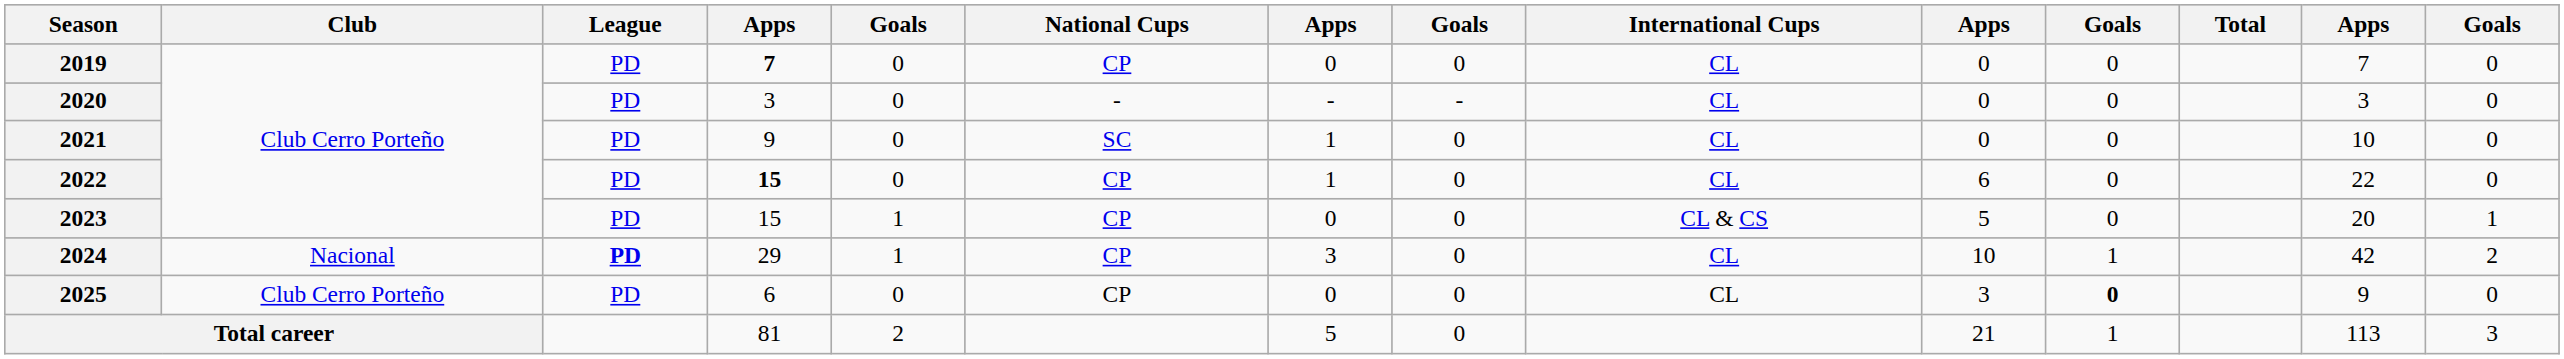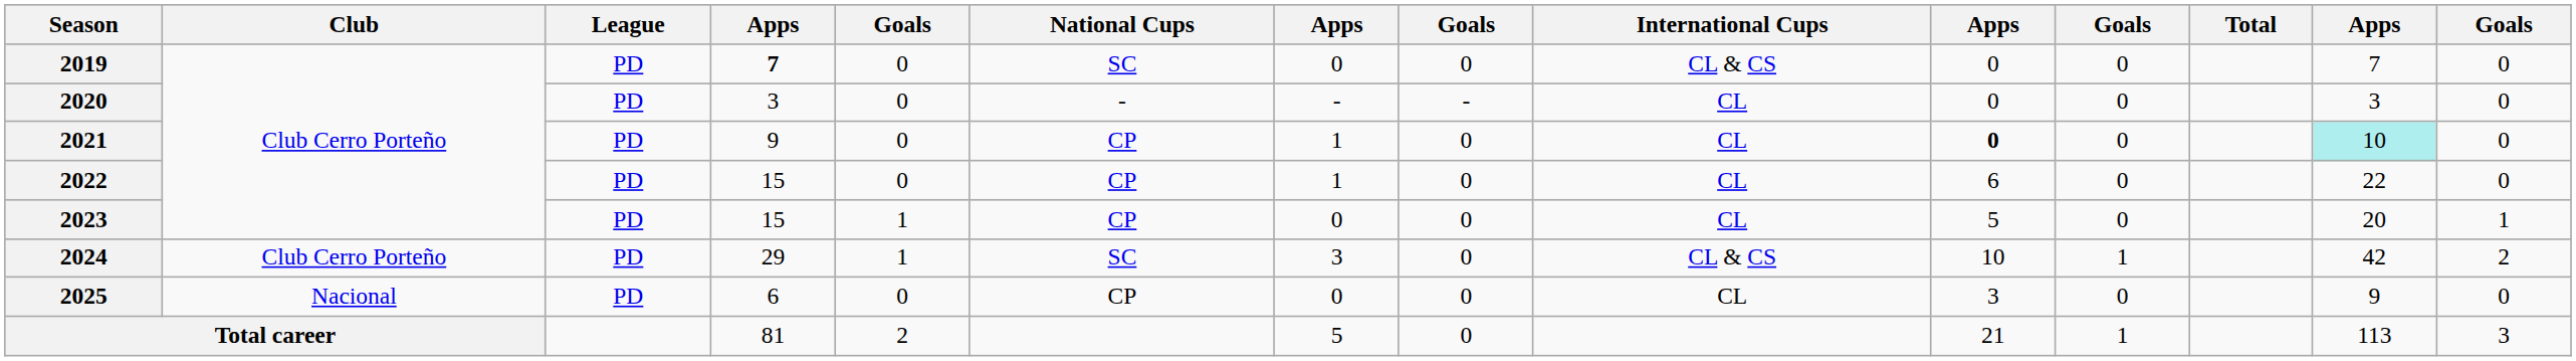 <table class="wikitable" style="font-size:90%;width:99%;text-align:center;">
 <tr>
 <th>Season</th>
 <th>Club</th>
 <th>League</th>
 <th>Apps</th>
 <th>Goals</th>
 <th>National Cups</th>
 <th>Apps</th>
 <th>Goals</th>
 <th>International Cups</th>
 <th>Apps</th>
 <th>Goals</th>
 <th>Total</th>
 <th>Apps</th>
 <th>Goals</th>
 </tr>
 <tr>
 <th>2019</th>
 <td rowspan="5"><a href='#'>Club Cerro Porteño</a></td>
 <td><a href='#'>PD</a></td>
 <td><strong>7</strong></td>
 <td>0</td>
-<td><a href='#'>CP</a></td>
+<td><a href='#'>SC</a></td>
 <td>0</td>
 <td>0</td>
-<td><a href='#'>CL</a></td>
+<td><a href='#'>CL</a> & <a href='#'>CS</a></td>
 <td>0</td>
 <td>0</td>
 <td></td>
 <td>7</td>
 <td>0</td>
 </tr>
 <tr>
 <th>2020</th>
 <td><a href='#'>PD</a></td>
 <td>3</td>
 <td>0</td>
 <td>-</td>
 <td>-</td>
 <td>-</td>
 <td><a href='#'>CL</a></td>
 <td>0</td>
 <td>0</td>
 <td></td>
 <td>3</td>
 <td>0</td>
 </tr>
 <tr>
 <th>2021</th>
 <td><a href='#'>PD</a></td>
 <td>9</td>
 <td>0</td>
-<td><a href='#'>SC</a></td>
+<td><a href='#'>CP</a></td>
 <td>1</td>
 <td>0</td>
 <td><a href='#'>CL</a></td>
-<td>0</td>
+<td><strong>0</strong></td>
 <td>0</td>
 <td></td>
-<td>10</td>
+<td style="background: paleturquoise;">10</td>
 <td>0</td>
 </tr>
 <tr>
 <th>2022</th>
 <td><a href='#'>PD</a></td>
-<td><strong>15</strong></td>
+<td>15</td>
 <td>0</td>
 <td><a href='#'>CP</a></td>
 <td>1</td>
 <td>0</td>
 <td><a href='#'>CL</a></td>
 <td>6</td>
 <td>0</td>
 <td></td>
 <td>22</td>
 <td>0</td>
 </tr>
 <tr>
 <th>2023</th>
 <td><a href='#'>PD</a></td>
 <td>15</td>
 <td>1</td>
 <td><a href='#'>CP</a></td>
 <td>0</td>
 <td>0</td>
-<td><a href='#'>CL</a> & <a href='#'>CS</a></td>
+<td><a href='#'>CL</a></td>
 <td>5</td>
 <td>0</td>
 <td></td>
 <td>20</td>
 <td>1</td>
 </tr>
 <tr>
 <th>2024</th>
-<td><a href='#'>Nacional</a></td>
-<td><strong><a href='#'>PD</a></strong></td>
+<td><a href='#'>Club Cerro Porteño</a></td>
+<td><a href='#'>PD</a></td>
 <td>29</td>
 <td>1</td>
-<td><a href='#'>CP</a></td>
+<td><a href='#'>SC</a></td>
 <td>3</td>
 <td>0</td>
-<td><a href='#'>CL</a></td>
+<td><a href='#'>CL</a> & <a href='#'>CS</a></td>
 <td>10</td>
 <td>1</td>
 <td></td>
 <td>42</td>
 <td>2</td>
 </tr>
 <tr>
 <th>2025</th>
-<td><a href='#'>Club Cerro Porteño</a></td>
+<td><a href='#'>Nacional</a></td>
 <td><a href='#'>PD</a></td>
 <td>6</td>
 <td>0</td>
 <td>CP</td>
 <td>0</td>
 <td>0</td>
 <td>CL</td>
 <td>3</td>
-<td><strong>0</strong></td>
+<td>0</td>
 <td></td>
 <td>9</td>
 <td>0</td>
 </tr>
 <tr>
 <th colspan="2">Total career</th>
 <td></td>
 <td>81</td>
 <td>2</td>
 <td></td>
 <td>5</td>
 <td>0</td>
 <td></td>
 <td>21</td>
 <td>1</td>
 <td></td>
 <td>113</td>
 <td>3</td>
 </tr>
 </table>
